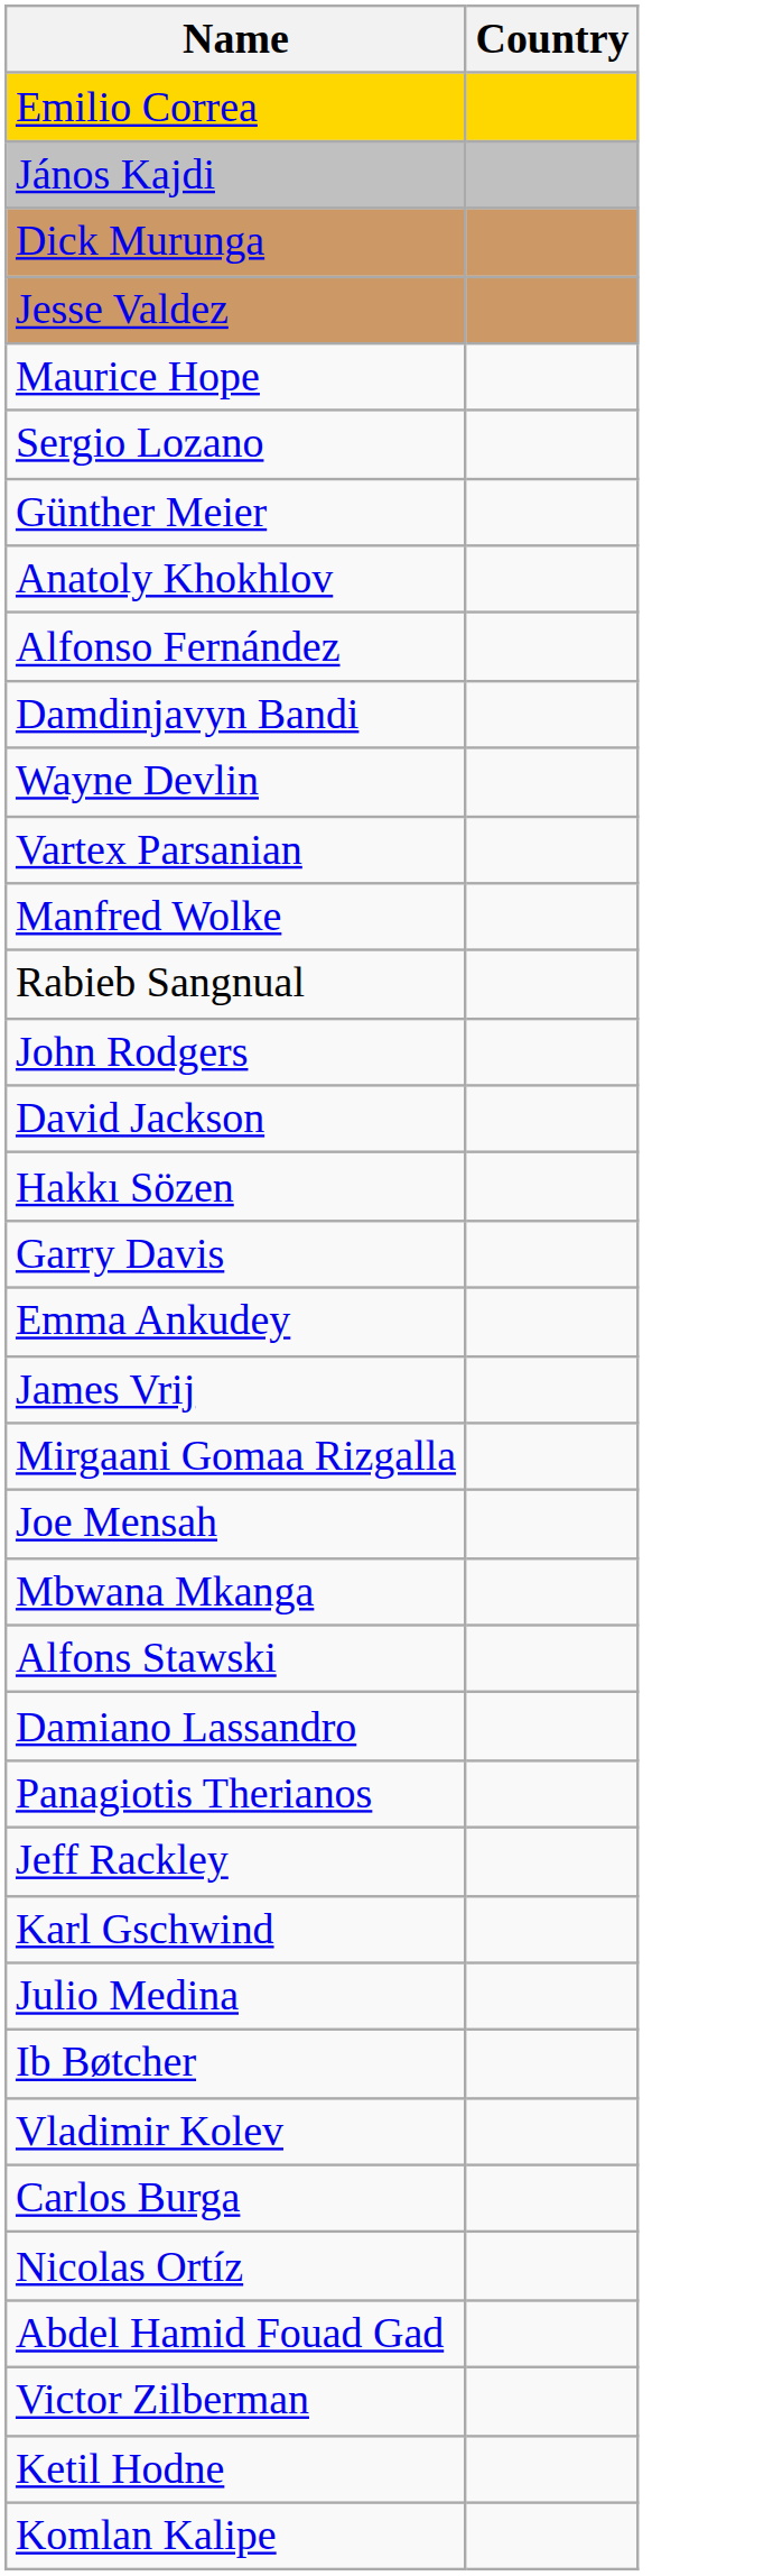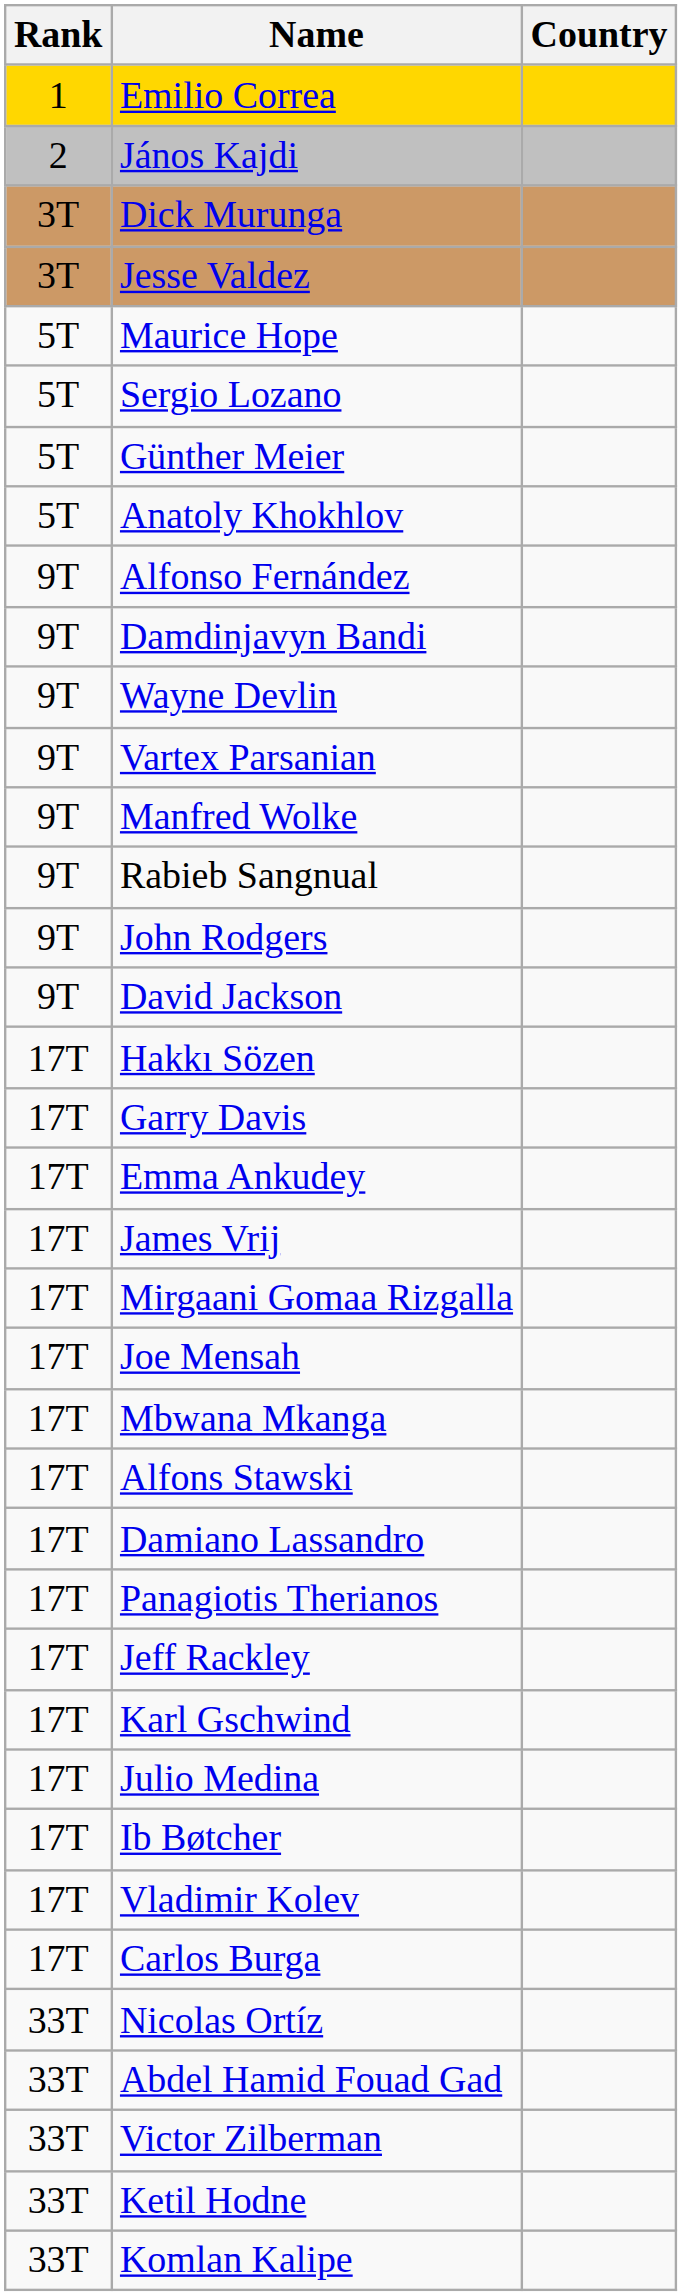 <table class="wikitable sortable" style="text-align:center">
 <tr>
+<th>Rank</th>
 <th>Name</th>
 <th>Country</th>
 </tr>
 <tr bgcolor=gold>
+<td>1</td>
 <td align="left"><a href='#'>Emilio Correa</a></td>
 <td align="left"></td>
 </tr>
 <tr bgcolor=silver>
+<td>2</td>
 <td align="left"><a href='#'>János Kajdi</a></td>
 <td align="left"></td>
 </tr>
 <tr bgcolor=#CC9966>
+<td>3T</td>
 <td align="left"><a href='#'>Dick Murunga</a></td>
 <td align="left"></td>
 </tr>
 <tr bgcolor=#CC9966>
+<td>3T</td>
 <td align="left"><a href='#'>Jesse Valdez</a></td>
 <td align="left"></td>
 </tr>
 <tr>
+<td>5T</td>
 <td align="left"><a href='#'>Maurice Hope</a></td>
 <td align="left"></td>
 </tr>
 <tr>
+<td>5T</td>
 <td align="left"><a href='#'>Sergio Lozano</a></td>
 <td align="left"></td>
 </tr>
 <tr>
+<td>5T</td>
 <td align="left"><a href='#'>Günther Meier</a></td>
 <td align="left"></td>
 </tr>
 <tr>
+<td>5T</td>
 <td align="left"><a href='#'>Anatoly Khokhlov</a></td>
 <td align="left"></td>
 </tr>
 <tr>
+<td>9T</td>
 <td align="left"><a href='#'>Alfonso Fernández</a></td>
 <td align="left"></td>
 </tr>
 <tr>
+<td>9T</td>
 <td align="left"><a href='#'>Damdinjavyn Bandi</a></td>
 <td align="left"></td>
 </tr>
 <tr>
+<td>9T</td>
 <td align="left"><a href='#'>Wayne Devlin</a></td>
 <td align="left"></td>
 </tr>
 <tr>
+<td>9T</td>
 <td align="left"><a href='#'>Vartex Parsanian</a></td>
 <td align="left"></td>
 </tr>
 <tr>
+<td>9T</td>
 <td align="left"><a href='#'>Manfred Wolke</a></td>
 <td align="left"></td>
 </tr>
 <tr>
+<td>9T</td>
 <td align="left">Rabieb Sangnual</td>
 <td align="left"></td>
 </tr>
 <tr>
+<td>9T</td>
 <td align="left"><a href='#'>John Rodgers</a></td>
 <td align="left"></td>
 </tr>
 <tr>
+<td>9T</td>
 <td align="left"><a href='#'>David Jackson</a></td>
 <td align="left"></td>
 </tr>
 <tr>
+<td>17T</td>
 <td align="left"><a href='#'>Hakkı Sözen</a></td>
 <td align="left"></td>
 </tr>
 <tr>
+<td>17T</td>
 <td align="left"><a href='#'>Garry Davis</a></td>
 <td align="left"></td>
 </tr>
 <tr>
+<td>17T</td>
 <td align="left"><a href='#'>Emma Ankudey</a></td>
 <td align="left"></td>
 </tr>
 <tr>
+<td>17T</td>
 <td align="left"><a href='#'>James Vrij</a></td>
 <td align="left"></td>
 </tr>
 <tr>
+<td>17T</td>
 <td align="left"><a href='#'>Mirgaani Gomaa Rizgalla</a></td>
 <td align="left"></td>
 </tr>
 <tr>
+<td>17T</td>
 <td align="left"><a href='#'>Joe Mensah</a></td>
 <td align="left"></td>
 </tr>
 <tr>
+<td>17T</td>
 <td align="left"><a href='#'>Mbwana Mkanga</a></td>
 <td align="left"></td>
 </tr>
 <tr>
+<td>17T</td>
 <td align="left"><a href='#'>Alfons Stawski</a></td>
 <td align="left"></td>
 </tr>
 <tr>
+<td>17T</td>
 <td align="left"><a href='#'>Damiano Lassandro</a></td>
 <td align="left"></td>
 </tr>
 <tr>
+<td>17T</td>
 <td align="left"><a href='#'>Panagiotis Therianos</a></td>
 <td align="left"></td>
 </tr>
 <tr>
+<td>17T</td>
 <td align="left"><a href='#'>Jeff Rackley</a></td>
 <td align="left"></td>
 </tr>
 <tr>
+<td>17T</td>
 <td align="left"><a href='#'>Karl Gschwind</a></td>
 <td align="left"></td>
 </tr>
 <tr>
+<td>17T</td>
 <td align="left"><a href='#'>Julio Medina</a></td>
 <td align="left"></td>
 </tr>
 <tr>
+<td>17T</td>
 <td align="left"><a href='#'>Ib Bøtcher</a></td>
 <td align="left"></td>
 </tr>
 <tr>
+<td>17T</td>
 <td align="left"><a href='#'>Vladimir Kolev</a></td>
 <td align="left"></td>
 </tr>
 <tr>
+<td>17T</td>
 <td align="left"><a href='#'>Carlos Burga</a></td>
 <td align="left"></td>
 </tr>
 <tr>
+<td>33T</td>
 <td align="left"><a href='#'>Nicolas Ortíz</a></td>
 <td align="left"></td>
 </tr>
 <tr>
+<td>33T</td>
 <td align="left"><a href='#'>Abdel Hamid Fouad Gad</a></td>
 <td align="left"></td>
 </tr>
 <tr>
+<td>33T</td>
 <td align="left"><a href='#'>Victor Zilberman</a></td>
 <td align="left"></td>
 </tr>
 <tr>
+<td>33T</td>
 <td align="left"><a href='#'>Ketil Hodne</a></td>
 <td align="left"></td>
 </tr>
 <tr>
+<td>33T</td>
 <td align="left"><a href='#'>Komlan Kalipe</a></td>
 <td align="left"></td>
 </tr>
 </table>
